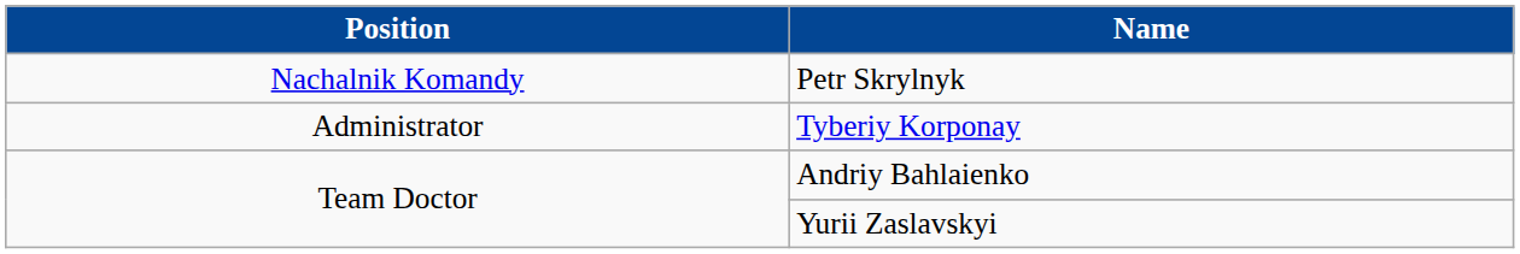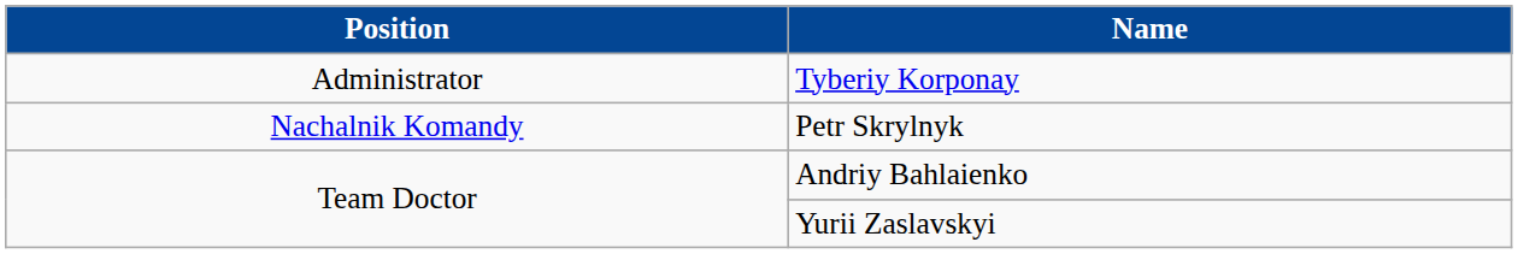 <table class="wikitable" style="text-align:center;width:50%;">
 <tr>
 <th style=background:#034694;color:#FFFFFF>Position</th>
 <th style=background:#034694;color:#FFFFFF>Name</th>
 </tr>
 <tr>
+<td>Administrator</td>
+<td align=left> <a href='#'>Tyberiy Korponay</a></td>
+</tr>
+<tr>
 <td><a href='#'>Nachalnik Komandy</a></td>
 <td align=left> Petr Skrylnyk</td>
-</tr>
-<tr>
-<td>Administrator</td>
-<td align=left> <a href='#'>Tyberiy Korponay</a></td>
 </tr>
 <tr>
 <td rowspan="2">Team Doctor</td>
 <td align=left> Andriy Bahlaienko</td>
 </tr>
 <tr>
 <td align=left> Yurii Zaslavskyi</td>
 </tr>
 </table>
